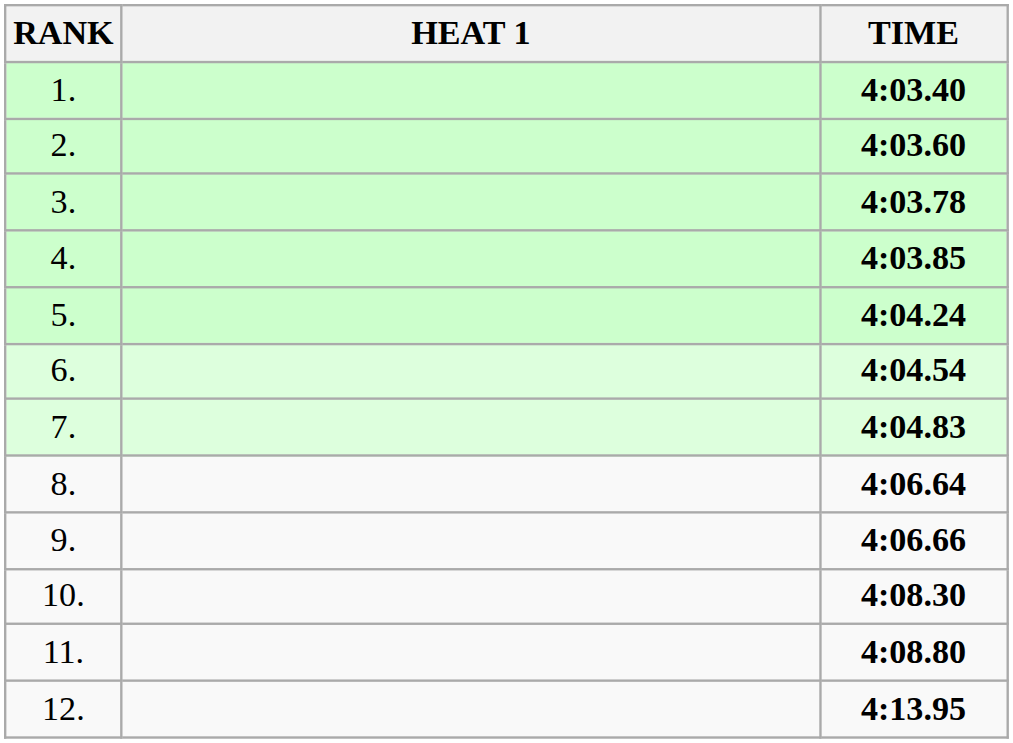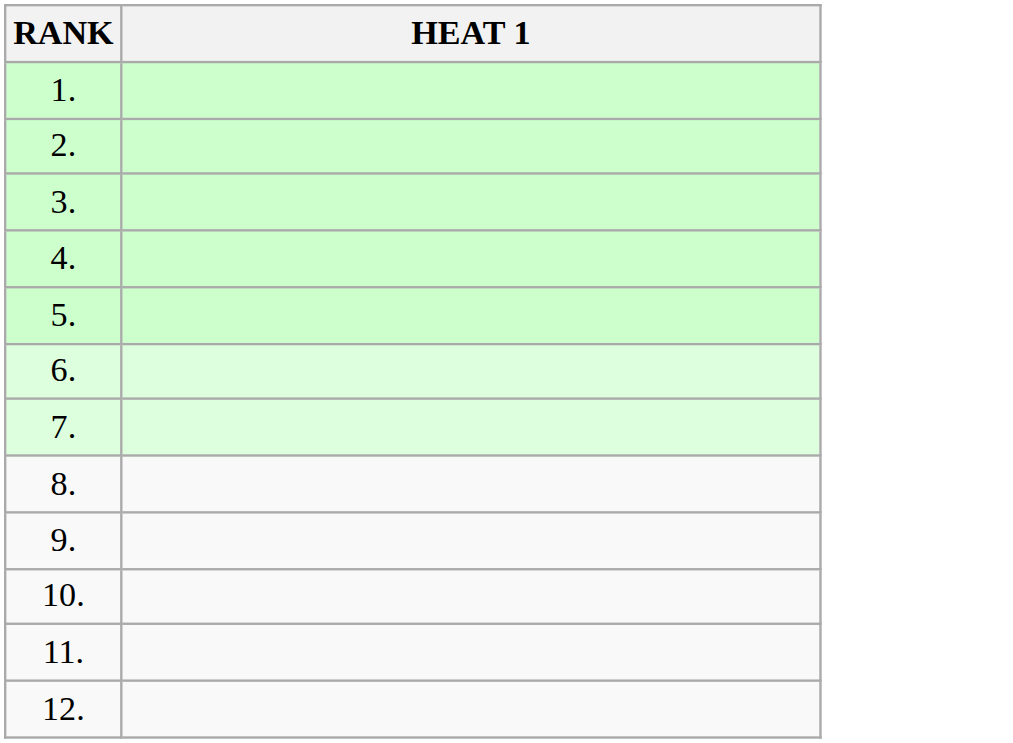 <table class="wikitable" style="border-collapse: collapse; font-size: 90%;">
 <tr>
 <th>RANK</th>
 <th style="width: 20em">HEAT 1</th>
-<th style="width: 5em">TIME</th>
 </tr>
 <tr style="background:#ccffcc;">
 <td align="center">1.</td>
 <td></td>
-<td align="center"><strong>4:03.40</strong></td>
 </tr>
 <tr style="background:#ccffcc;">
 <td align="center">2.</td>
 <td></td>
-<td align="center"><strong>4:03.60</strong></td>
 </tr>
 <tr style="background:#ccffcc;">
 <td align="center">3.</td>
 <td></td>
-<td align="center"><strong>4:03.78</strong></td>
 </tr>
 <tr style="background:#ccffcc;">
 <td align="center">4.</td>
 <td></td>
-<td align="center"><strong>4:03.85</strong></td>
 </tr>
 <tr style="background:#ccffcc;">
 <td align="center">5.</td>
 <td></td>
-<td align="center"><strong>4:04.24</strong></td>
 </tr>
 <tr style="background:#ddffdd;">
 <td align="center">6.</td>
 <td></td>
-<td align="center"><strong>4:04.54</strong></td>
 </tr>
 <tr style="background:#ddffdd;">
 <td align="center">7.</td>
 <td></td>
-<td align="center"><strong>4:04.83</strong></td>
 </tr>
 <tr>
 <td align="center">8.</td>
 <td></td>
-<td align="center"><strong>4:06.64</strong></td>
 </tr>
 <tr>
 <td align="center">9.</td>
 <td></td>
-<td align="center"><strong>4:06.66</strong></td>
 </tr>
 <tr>
 <td align="center">10.</td>
 <td></td>
-<td align="center"><strong>4:08.30</strong></td>
 </tr>
 <tr>
 <td align="center">11.</td>
 <td></td>
-<td align="center"><strong>4:08.80</strong></td>
 </tr>
 <tr>
 <td align="center">12.</td>
 <td></td>
-<td align="center"><strong>4:13.95</strong></td>
 </tr>
 </table>
